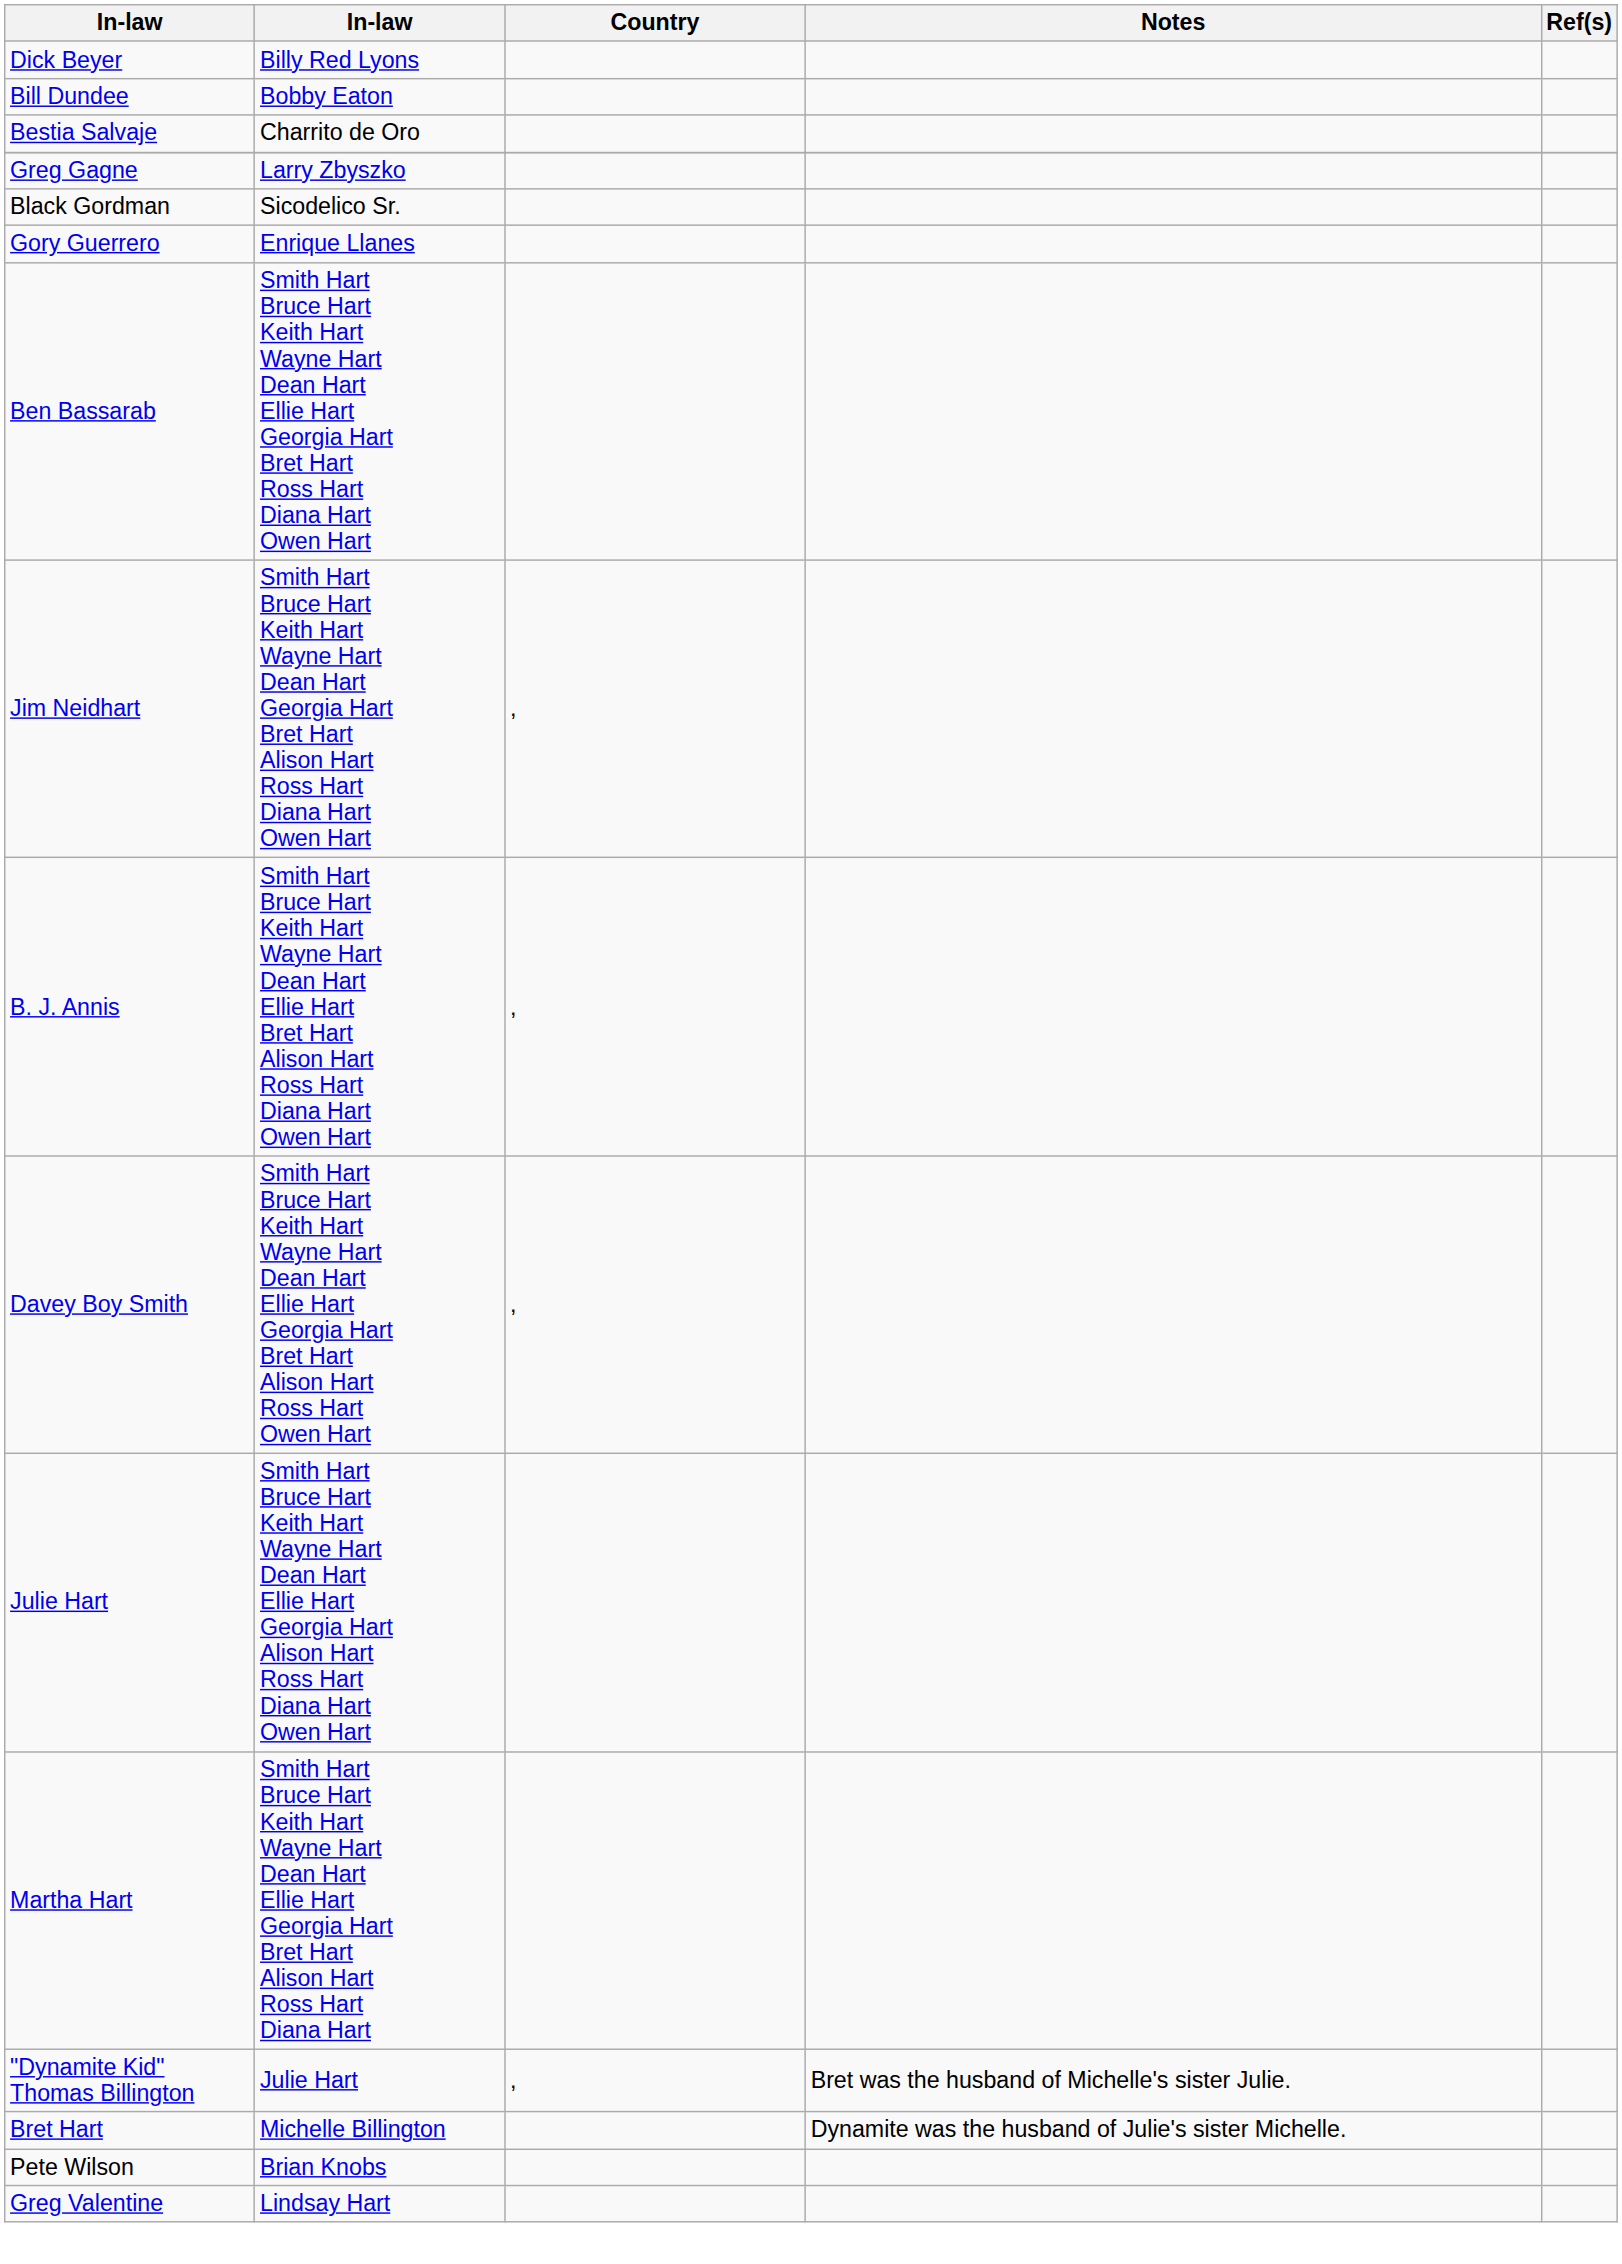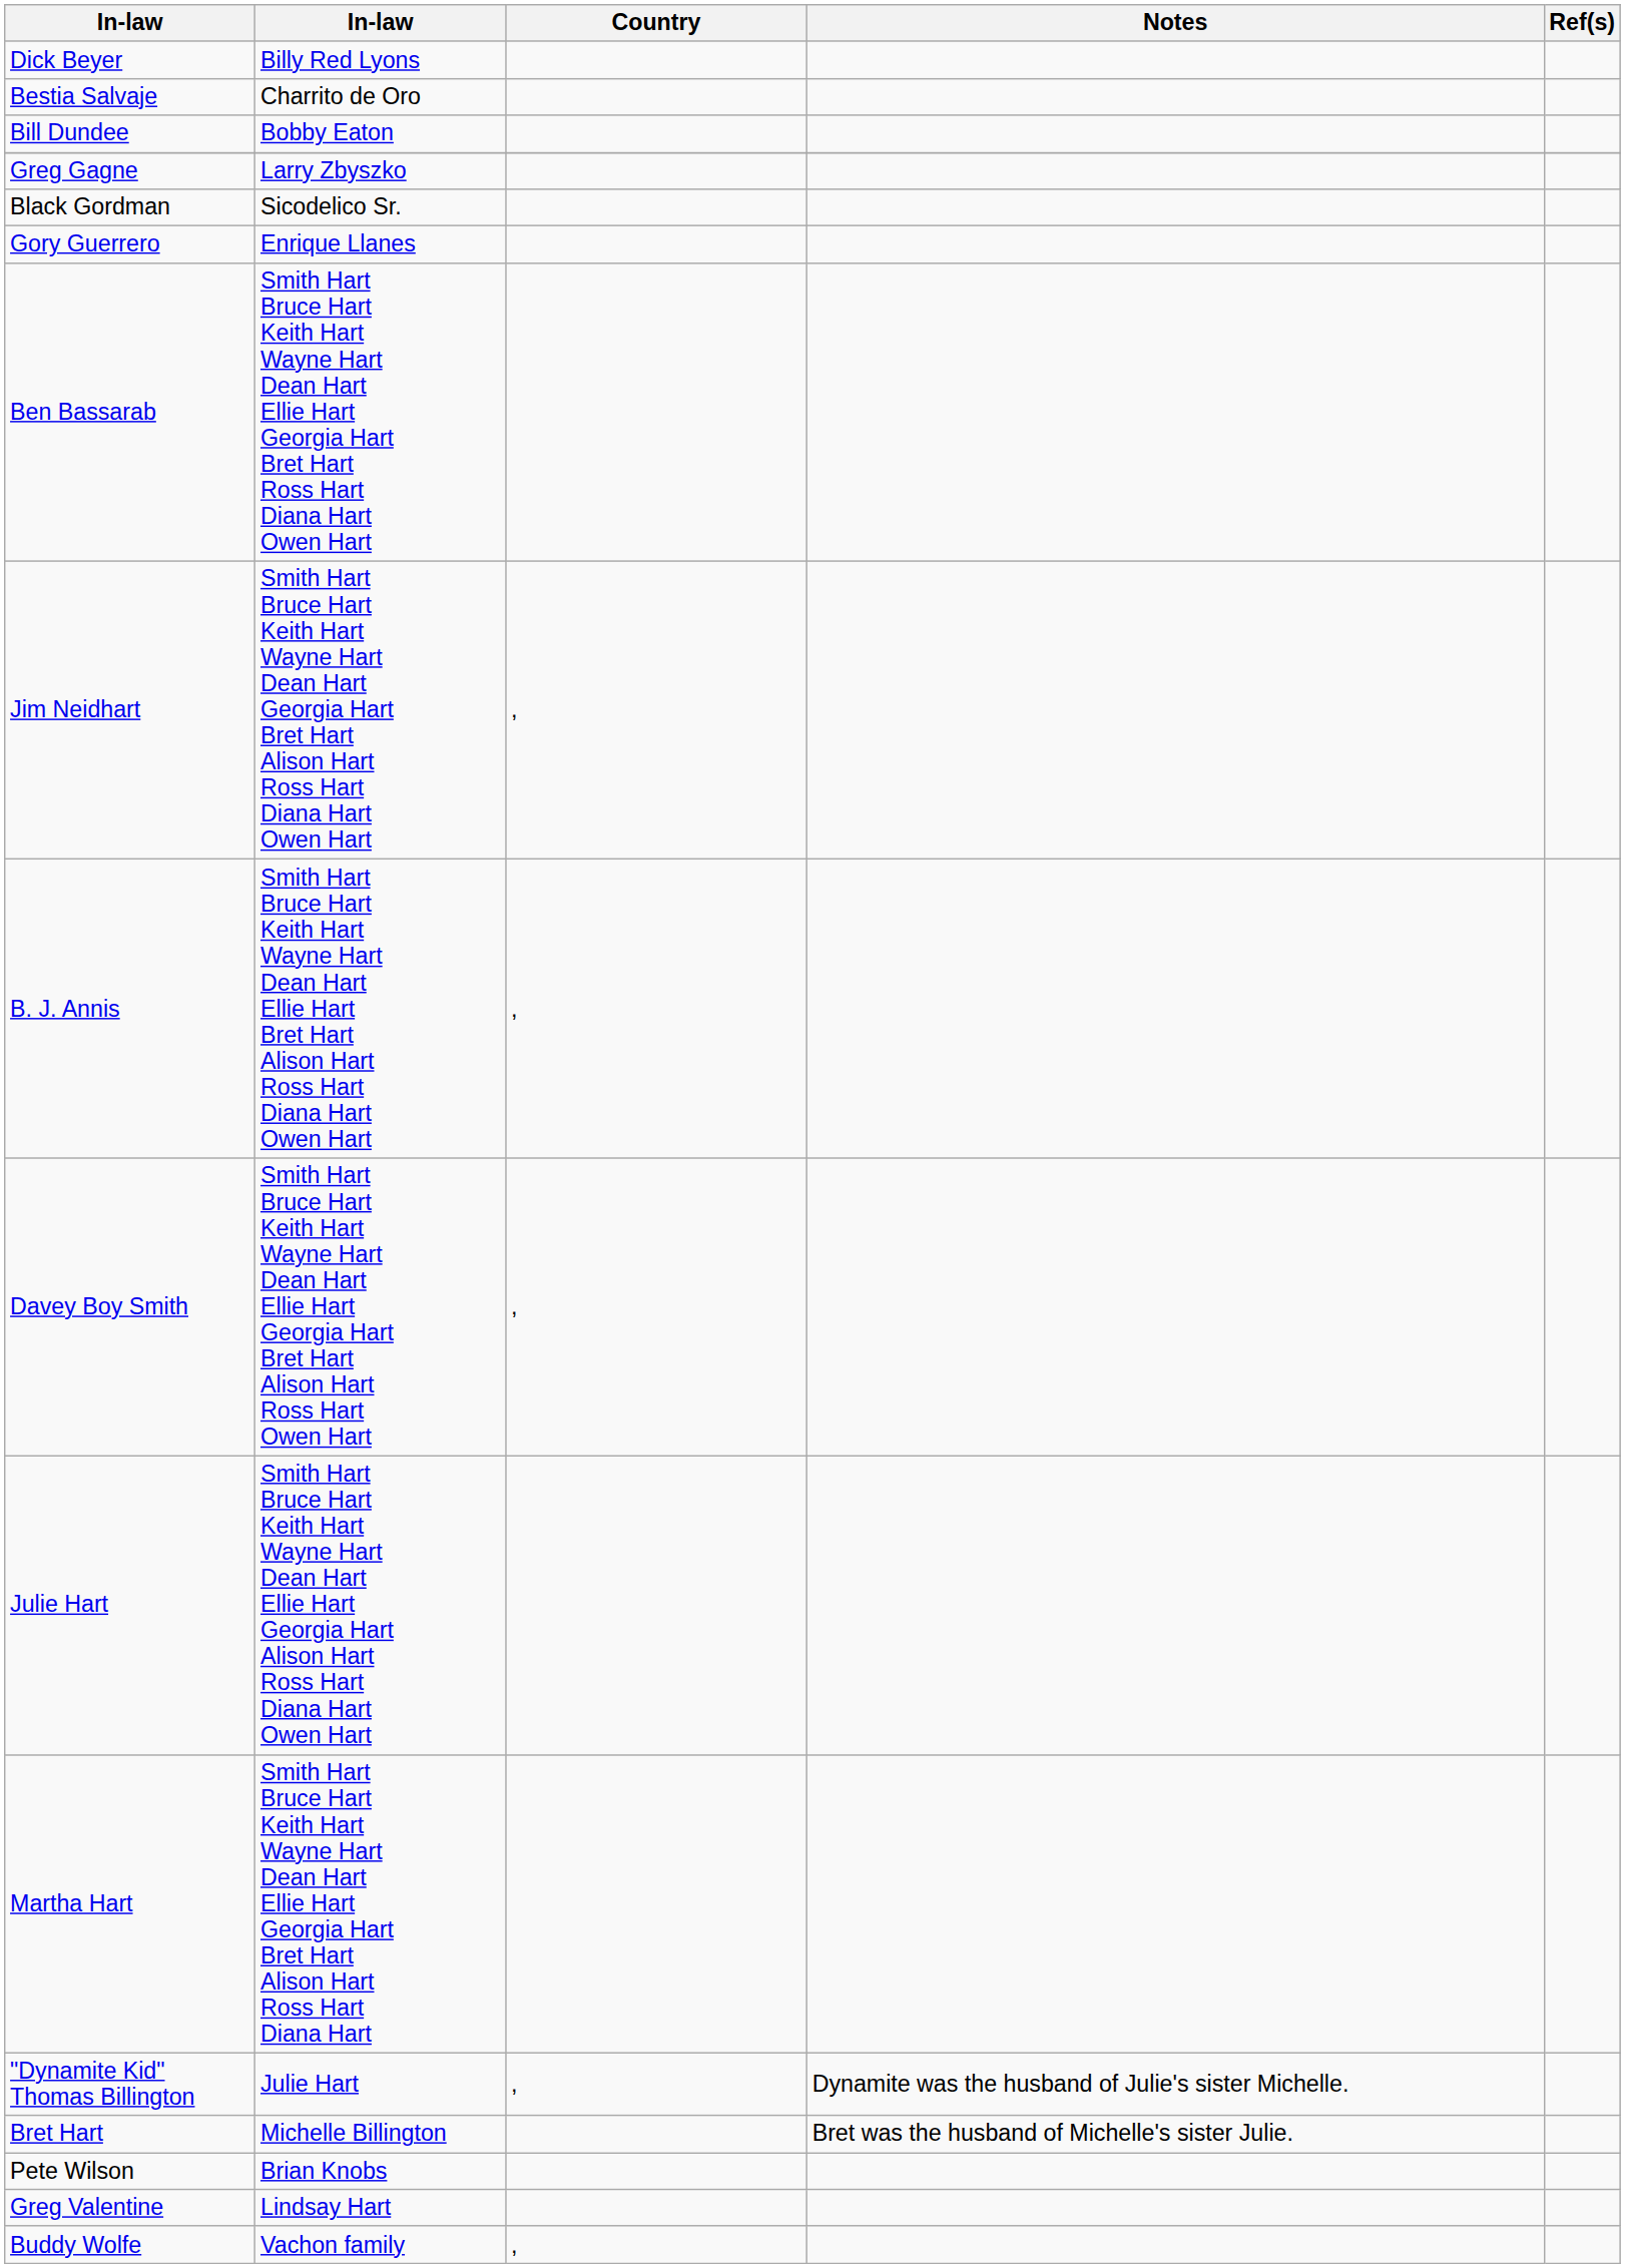 <table class="wikitable sortable">
 <tr>
 <th style="width:165px;">In-law</th>
 <th style="width:165px;">In-law</th>
 <th style="width:200px;">Country</th>
 <th style="width:500px;">Notes</th>
 <th style="width:*;">Ref(s)</th>
 </tr>
 <tr>
 <td><a href='#'>Dick Beyer</a></td>
 <td><a href='#'>Billy Red Lyons</a></td>
 <td></td>
 <td></td>
 <td></td>
 </tr>
 <tr>
-<td><a href='#'>Bill Dundee</a></td>
-<td><a href='#'>Bobby Eaton</a></td>
+<td><a href='#'>Bestia Salvaje</a></td>
+<td>Charrito de Oro</td>
 <td></td>
 <td></td>
 <td></td>
 </tr>
 <tr>
-<td><a href='#'>Bestia Salvaje</a></td>
-<td>Charrito de Oro</td>
+<td><a href='#'>Bill Dundee</a></td>
+<td><a href='#'>Bobby Eaton</a></td>
 <td></td>
 <td></td>
 <td></td>
 </tr>
 <tr>
 </tr>
 <tr>
 <td><a href='#'>Greg Gagne</a></td>
 <td><a href='#'>Larry Zbyszko</a></td>
 <td></td>
 <td></td>
 <td></td>
 </tr>
 <tr>
 <td>Black Gordman</td>
 <td>Sicodelico Sr.</td>
 <td></td>
 <td></td>
 <td></td>
 </tr>
 <tr>
 <td><a href='#'>Gory Guerrero</a></td>
 <td><a href='#'>Enrique Llanes</a></td>
 <td></td>
 <td></td>
 <td></td>
 </tr>
 <tr>
 <td><a href='#'>Ben Bassarab</a></td>
 <td><a href='#'>Smith Hart</a><br><a href='#'>Bruce Hart</a><br><a href='#'>Keith Hart</a><br><a href='#'>Wayne Hart</a><br><a href='#'>Dean Hart</a><br><a href='#'>Ellie Hart</a><br><a href='#'>Georgia Hart</a><br><a href='#'>Bret Hart</a><br><a href='#'>Ross Hart</a><br><a href='#'>Diana Hart</a><br><a href='#'>Owen Hart</a></td>
 <td></td>
 <td></td>
 <td></td>
 </tr>
 <tr>
 <td><a href='#'>Jim Neidhart</a></td>
 <td><a href='#'>Smith Hart</a><br><a href='#'>Bruce Hart</a><br><a href='#'>Keith Hart</a><br><a href='#'>Wayne Hart</a><br><a href='#'>Dean Hart</a><br><a href='#'>Georgia Hart</a><br><a href='#'>Bret Hart</a><br><a href='#'>Alison Hart</a><br><a href='#'>Ross Hart</a><br><a href='#'>Diana Hart</a><br><a href='#'>Owen Hart</a></td>
 <td>, </td>
 <td></td>
 <td></td>
 </tr>
 <tr>
 <td><a href='#'>B. J. Annis</a></td>
 <td><a href='#'>Smith Hart</a><br><a href='#'>Bruce Hart</a><br><a href='#'>Keith Hart</a><br><a href='#'>Wayne Hart</a><br><a href='#'>Dean Hart</a><br><a href='#'>Ellie Hart</a><br><a href='#'>Bret Hart</a><br><a href='#'>Alison Hart</a><br><a href='#'>Ross Hart</a><br><a href='#'>Diana Hart</a><br><a href='#'>Owen Hart</a></td>
 <td>, </td>
 <td></td>
 <td></td>
 </tr>
 <tr>
 <td><a href='#'>Davey Boy Smith</a></td>
 <td><a href='#'>Smith Hart</a><br><a href='#'>Bruce Hart</a><br><a href='#'>Keith Hart</a><br><a href='#'>Wayne Hart</a><br><a href='#'>Dean Hart</a><br><a href='#'>Ellie Hart</a><br><a href='#'>Georgia Hart</a><br><a href='#'>Bret Hart</a><br><a href='#'>Alison Hart</a><br><a href='#'>Ross Hart</a><br><a href='#'>Owen Hart</a></td>
 <td>, </td>
 <td></td>
 <td></td>
 </tr>
 <tr>
 <td><a href='#'>Julie Hart</a></td>
 <td><a href='#'>Smith Hart</a><br><a href='#'>Bruce Hart</a><br><a href='#'>Keith Hart</a><br><a href='#'>Wayne Hart</a><br><a href='#'>Dean Hart</a><br><a href='#'>Ellie Hart</a><br><a href='#'>Georgia Hart</a><br><a href='#'>Alison Hart</a><br><a href='#'>Ross Hart</a><br><a href='#'>Diana Hart</a><br><a href='#'>Owen Hart</a></td>
 <td></td>
 <td></td>
 <td></td>
 </tr>
 <tr>
 <td><a href='#'>Martha Hart</a></td>
 <td><a href='#'>Smith Hart</a><br><a href='#'>Bruce Hart</a><br><a href='#'>Keith Hart</a><br><a href='#'>Wayne Hart</a><br><a href='#'>Dean Hart</a><br><a href='#'>Ellie Hart</a><br><a href='#'>Georgia Hart</a><br><a href='#'>Bret Hart</a><br><a href='#'>Alison Hart</a><br><a href='#'>Ross Hart</a><br><a href='#'>Diana Hart</a></td>
 <td></td>
 <td></td>
 <td></td>
 </tr>
 <tr>
 <td><a href='#'>"Dynamite Kid" Thomas Billington</a></td>
 <td><a href='#'>Julie Hart</a></td>
 <td>, </td>
-<td>Bret was the husband of Michelle's sister Julie.</td>
+<td>Dynamite was the husband of Julie's sister Michelle.</td>
 <td></td>
 </tr>
 <tr>
 <td><a href='#'>Bret Hart</a></td>
 <td><a href='#'>Michelle Billington</a></td>
 <td></td>
-<td>Dynamite was the husband of Julie's sister Michelle.</td>
+<td>Bret was the husband of Michelle's sister Julie.</td>
 <td></td>
 </tr>
 <tr>
 <td>Pete Wilson</td>
 <td><a href='#'>Brian Knobs</a></td>
 <td></td>
 <td></td>
 <td></td>
 </tr>
 <tr>
 <td><a href='#'>Greg Valentine</a></td>
 <td><a href='#'>Lindsay Hart</a></td>
 <td></td>
 <td></td>
 <td></td>
 </tr>
+<tr>
+<td><a href='#'>Buddy Wolfe</a></td>
+<td><a href='#'>Vachon family</a></td>
+<td>, </td>
+<td></td>
+<td></td>
+</tr>
 </table>
